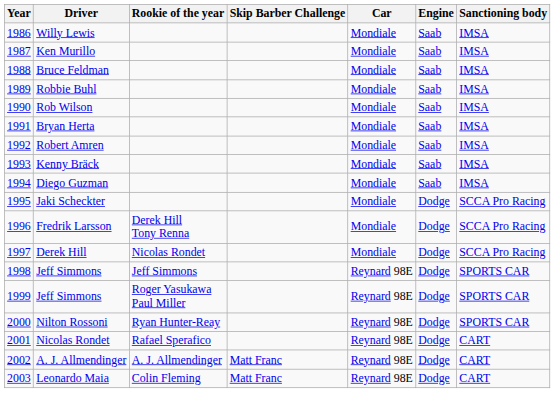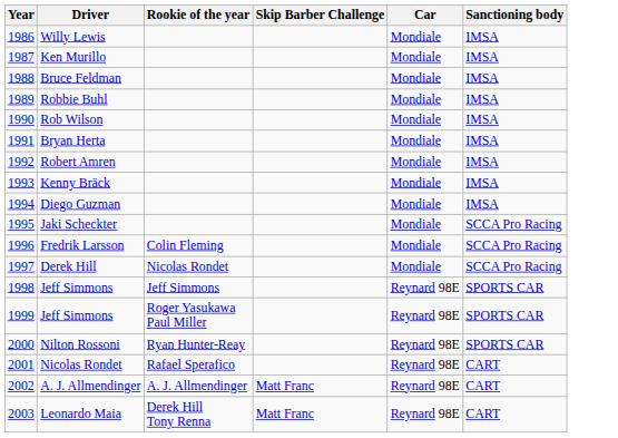 <table class="wikitable">
 <tr>
 <th>Year</th>
 <th>Driver</th>
 <th>Rookie of the year</th>
 <th>Skip Barber Challenge</th>
 <th>Car</th>
-<th>Engine</th>
 <th>Sanctioning body</th>
 </tr>
 <tr>
 <td><a href='#'>1986</a></td>
 <td> <a href='#'>Willy Lewis</a></td>
 <td></td>
 <td></td>
 <td><a href='#'>Mondiale</a></td>
-<td><a href='#'>Saab</a></td>
 <td><a href='#'>IMSA</a></td>
 </tr>
 <tr>
 <td><a href='#'>1987</a></td>
 <td> <a href='#'>Ken Murillo</a></td>
 <td></td>
 <td></td>
 <td><a href='#'>Mondiale</a></td>
-<td><a href='#'>Saab</a></td>
 <td><a href='#'>IMSA</a></td>
 </tr>
 <tr>
 <td><a href='#'>1988</a></td>
 <td> <a href='#'>Bruce Feldman</a></td>
 <td></td>
 <td></td>
 <td><a href='#'>Mondiale</a></td>
-<td><a href='#'>Saab</a></td>
 <td><a href='#'>IMSA</a></td>
 </tr>
 <tr>
 <td><a href='#'>1989</a></td>
 <td> <a href='#'>Robbie Buhl</a></td>
 <td></td>
 <td></td>
 <td><a href='#'>Mondiale</a></td>
-<td><a href='#'>Saab</a></td>
 <td><a href='#'>IMSA</a></td>
 </tr>
 <tr>
 <td><a href='#'>1990</a></td>
 <td> <a href='#'>Rob Wilson</a></td>
 <td></td>
 <td></td>
 <td><a href='#'>Mondiale</a></td>
-<td><a href='#'>Saab</a></td>
 <td><a href='#'>IMSA</a></td>
 </tr>
 <tr>
 <td><a href='#'>1991</a></td>
 <td> <a href='#'>Bryan Herta</a></td>
 <td></td>
 <td></td>
 <td><a href='#'>Mondiale</a></td>
-<td><a href='#'>Saab</a></td>
 <td><a href='#'>IMSA</a></td>
 </tr>
 <tr>
 <td><a href='#'>1992</a></td>
 <td> <a href='#'>Robert Amren</a></td>
 <td></td>
 <td></td>
 <td><a href='#'>Mondiale</a></td>
-<td><a href='#'>Saab</a></td>
 <td><a href='#'>IMSA</a></td>
 </tr>
 <tr>
 <td><a href='#'>1993</a></td>
 <td> <a href='#'>Kenny Bräck</a></td>
 <td></td>
 <td></td>
 <td><a href='#'>Mondiale</a></td>
-<td><a href='#'>Saab</a></td>
 <td><a href='#'>IMSA</a></td>
 </tr>
 <tr>
 <td><a href='#'>1994</a></td>
 <td> <a href='#'>Diego Guzman</a></td>
 <td></td>
 <td></td>
 <td><a href='#'>Mondiale</a></td>
-<td><a href='#'>Saab</a></td>
 <td><a href='#'>IMSA</a></td>
 </tr>
 <tr>
 <td><a href='#'>1995</a></td>
 <td> <a href='#'>Jaki Scheckter</a></td>
 <td></td>
 <td></td>
 <td><a href='#'>Mondiale</a></td>
-<td><a href='#'>Dodge</a></td>
 <td><a href='#'>SCCA Pro Racing</a></td>
 </tr>
 <tr>
 <td><a href='#'>1996</a></td>
 <td> <a href='#'>Fredrik Larsson</a></td>
-<td> <a href='#'>Derek Hill</a> <br>  <a href='#'>Tony Renna</a></td>
+<td> <a href='#'>Colin Fleming</a></td>
 <td></td>
 <td><a href='#'>Mondiale</a></td>
-<td><a href='#'>Dodge</a></td>
 <td><a href='#'>SCCA Pro Racing</a></td>
 </tr>
 <tr>
 <td><a href='#'>1997</a></td>
 <td> <a href='#'>Derek Hill</a></td>
 <td> <a href='#'>Nicolas Rondet</a></td>
 <td></td>
 <td><a href='#'>Mondiale</a></td>
-<td><a href='#'>Dodge</a></td>
 <td><a href='#'>SCCA Pro Racing</a></td>
 </tr>
 <tr>
 <td><a href='#'>1998</a></td>
 <td> <a href='#'>Jeff Simmons</a></td>
 <td> <a href='#'>Jeff Simmons</a></td>
 <td></td>
 <td><a href='#'>Reynard</a> 98E</td>
-<td><a href='#'>Dodge</a></td>
 <td><a href='#'>SPORTS CAR</a></td>
 </tr>
 <tr>
 <td><a href='#'>1999</a></td>
 <td> <a href='#'>Jeff Simmons</a></td>
 <td> <a href='#'>Roger Yasukawa</a>  <br>  <a href='#'>Paul Miller</a></td>
 <td></td>
 <td><a href='#'>Reynard</a> 98E</td>
-<td><a href='#'>Dodge</a></td>
 <td><a href='#'>SPORTS CAR</a></td>
 </tr>
 <tr>
 <td><a href='#'>2000</a></td>
 <td> <a href='#'>Nilton Rossoni</a></td>
 <td> <a href='#'>Ryan Hunter-Reay</a></td>
 <td></td>
 <td><a href='#'>Reynard</a> 98E</td>
-<td><a href='#'>Dodge</a></td>
 <td><a href='#'>SPORTS CAR</a></td>
 </tr>
 <tr>
 <td><a href='#'>2001</a></td>
 <td> <a href='#'>Nicolas Rondet</a></td>
 <td> <a href='#'>Rafael Sperafico</a></td>
 <td></td>
 <td><a href='#'>Reynard</a> 98E</td>
-<td><a href='#'>Dodge</a></td>
 <td><a href='#'>CART</a></td>
 </tr>
 <tr>
 <td><a href='#'>2002</a></td>
 <td> <a href='#'>A. J. Allmendinger</a></td>
 <td> <a href='#'>A. J. Allmendinger</a></td>
 <td> <a href='#'>Matt Franc</a></td>
 <td><a href='#'>Reynard</a> 98E</td>
-<td><a href='#'>Dodge</a></td>
 <td><a href='#'>CART</a></td>
 </tr>
 <tr>
 <td><a href='#'>2003</a></td>
 <td> <a href='#'>Leonardo Maia</a></td>
-<td> <a href='#'>Colin Fleming</a></td>
+<td> <a href='#'>Derek Hill</a> <br>  <a href='#'>Tony Renna</a></td>
 <td> <a href='#'>Matt Franc</a></td>
 <td><a href='#'>Reynard</a> 98E</td>
-<td><a href='#'>Dodge</a></td>
 <td><a href='#'>CART</a></td>
 </tr>
 </table>
